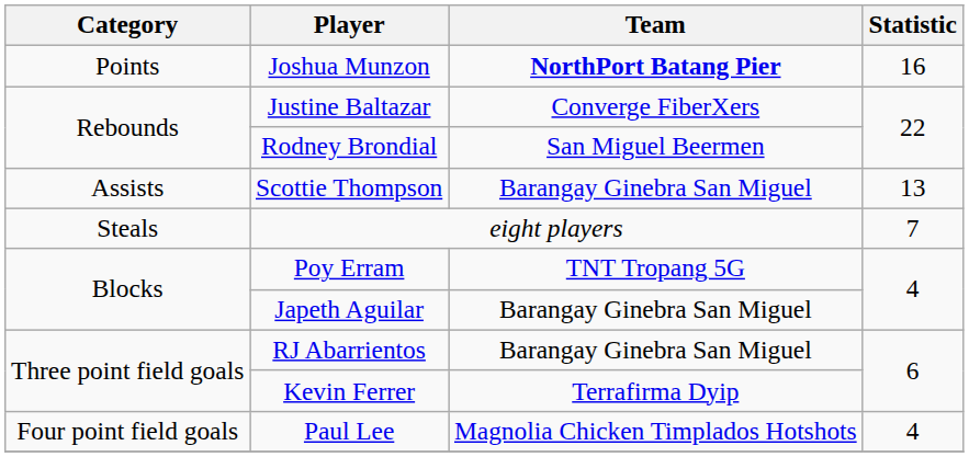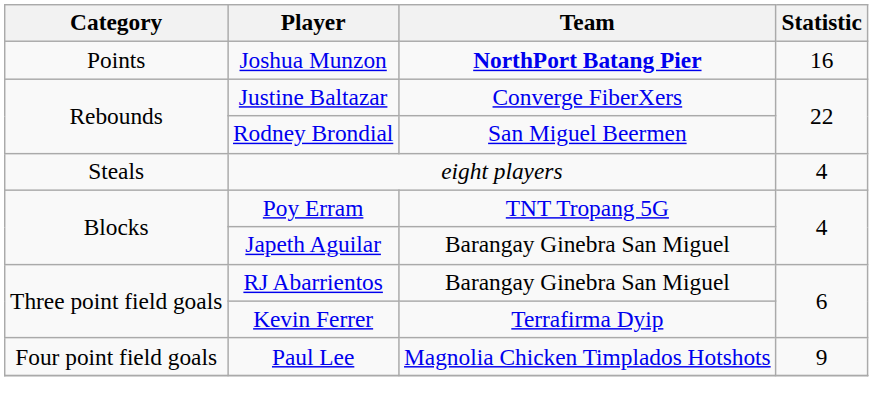 <table class="wikitable" style="text-align:center">
 <tr>
 <th>Category</th>
 <th>Player</th>
 <th>Team</th>
 <th>Statistic</th>
 </tr>
 <tr>
 <td>Points</td>
 <td><a href='#'>Joshua Munzon</a></td>
 <td><strong><a href='#'>NorthPort Batang Pier</a></strong></td>
 <td>16</td>
 </tr>
 <tr>
 <td rowspan=2>Rebounds</td>
 <td><a href='#'>Justine Baltazar</a></td>
 <td><a href='#'>Converge FiberXers</a></td>
 <td rowspan=2>22</td>
 </tr>
 <tr>
 <td><a href='#'>Rodney Brondial</a></td>
 <td><a href='#'>San Miguel Beermen</a></td>
 </tr>
 <tr>
-<td>Assists</td>
-<td><a href='#'>Scottie Thompson</a></td>
-<td><a href='#'>Barangay Ginebra San Miguel</a></td>
-<td>13</td>
-</tr>
-<tr>
 <td>Steals</td>
 <td colspan=2><em>eight players</em></td>
-<td>7</td>
+<td>4</td>
 </tr>
 <tr>
 <td rowspan=2>Blocks</td>
 <td><a href='#'>Poy Erram</a></td>
 <td><a href='#'>TNT Tropang 5G</a></td>
 <td rowspan=2>4</td>
 </tr>
 <tr>
 <td><a href='#'>Japeth Aguilar</a></td>
 <td>Barangay Ginebra San Miguel</td>
 </tr>
 <tr>
 <td rowspan=2>Three point field goals</td>
 <td><a href='#'>RJ Abarrientos</a></td>
 <td>Barangay Ginebra San Miguel</td>
 <td rowspan=2>6</td>
 </tr>
 <tr>
 <td><a href='#'>Kevin Ferrer</a></td>
 <td><a href='#'>Terrafirma Dyip</a></td>
 </tr>
 <tr>
 <td>Four point field goals</td>
 <td><a href='#'>Paul Lee</a></td>
 <td><a href='#'>Magnolia Chicken Timplados Hotshots</a></td>
-<td>4</td>
+<td>9</td>
 </tr>
 <tr>
 </tr>
 </table>
